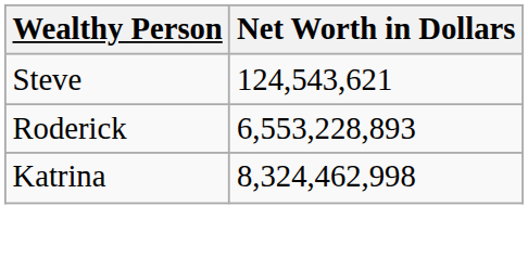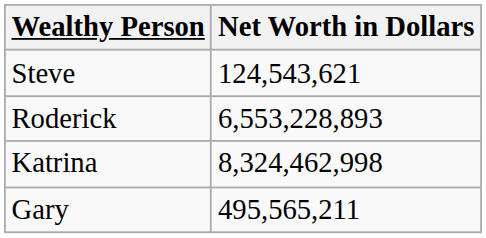 <table class="wikitable">
 <tr>
 <th><u>Wealthy Person</u></th>
 <th>Net Worth in Dollars</th>
 </tr>
 <tr>
 <td>Steve</td>
 <td>124,543,621</td>
 </tr>
 <tr>
 <td>Roderick</td>
 <td>6,553,228,893</td>
 </tr>
 <tr>
 <td>Katrina</td>
 <td>8,324,462,998</td>
 </tr>
+<tr>
+<td>Gary</td>
+<td>495,565,211</td>
+</tr>
 </table>
